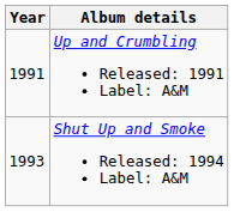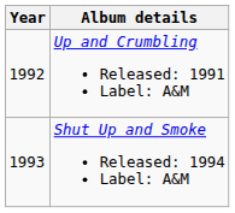 <table class="wikitable">
 <tr>
 <th style="width:33px;">Year</th>
 <th>Album details</th>
 </tr>
 <tr>
-<td>1991</td>
+<td>1992</td>
 <td><em><a href='#'>Up and Crumbling</a></em><br><ul><li>Released: 1991</li><li>Label: A&M</li></ul></td>
 </tr>
 <tr>
 <td>1993</td>
 <td><em><a href='#'>Shut Up and Smoke</a></em><br><ul><li>Released: 1994</li><li>Label: A&M</li></ul></td>
 </tr>
 </table>
